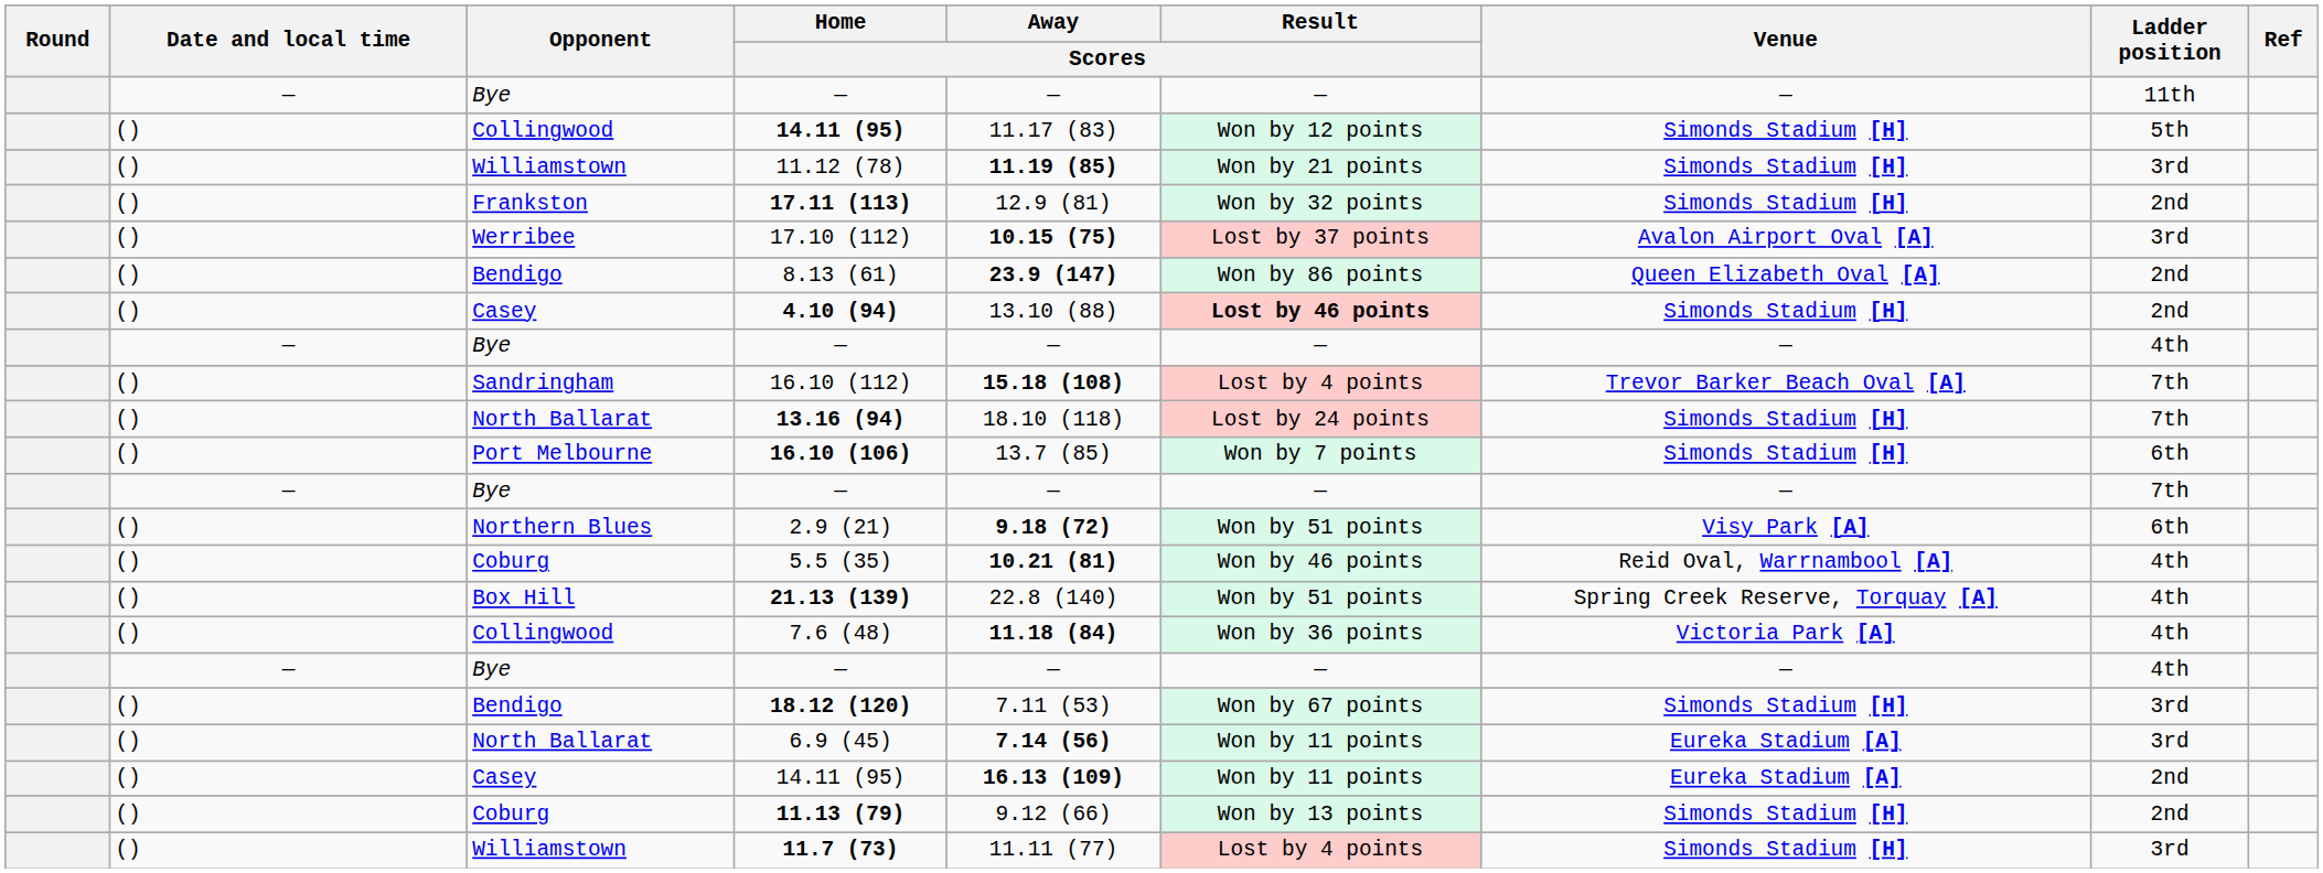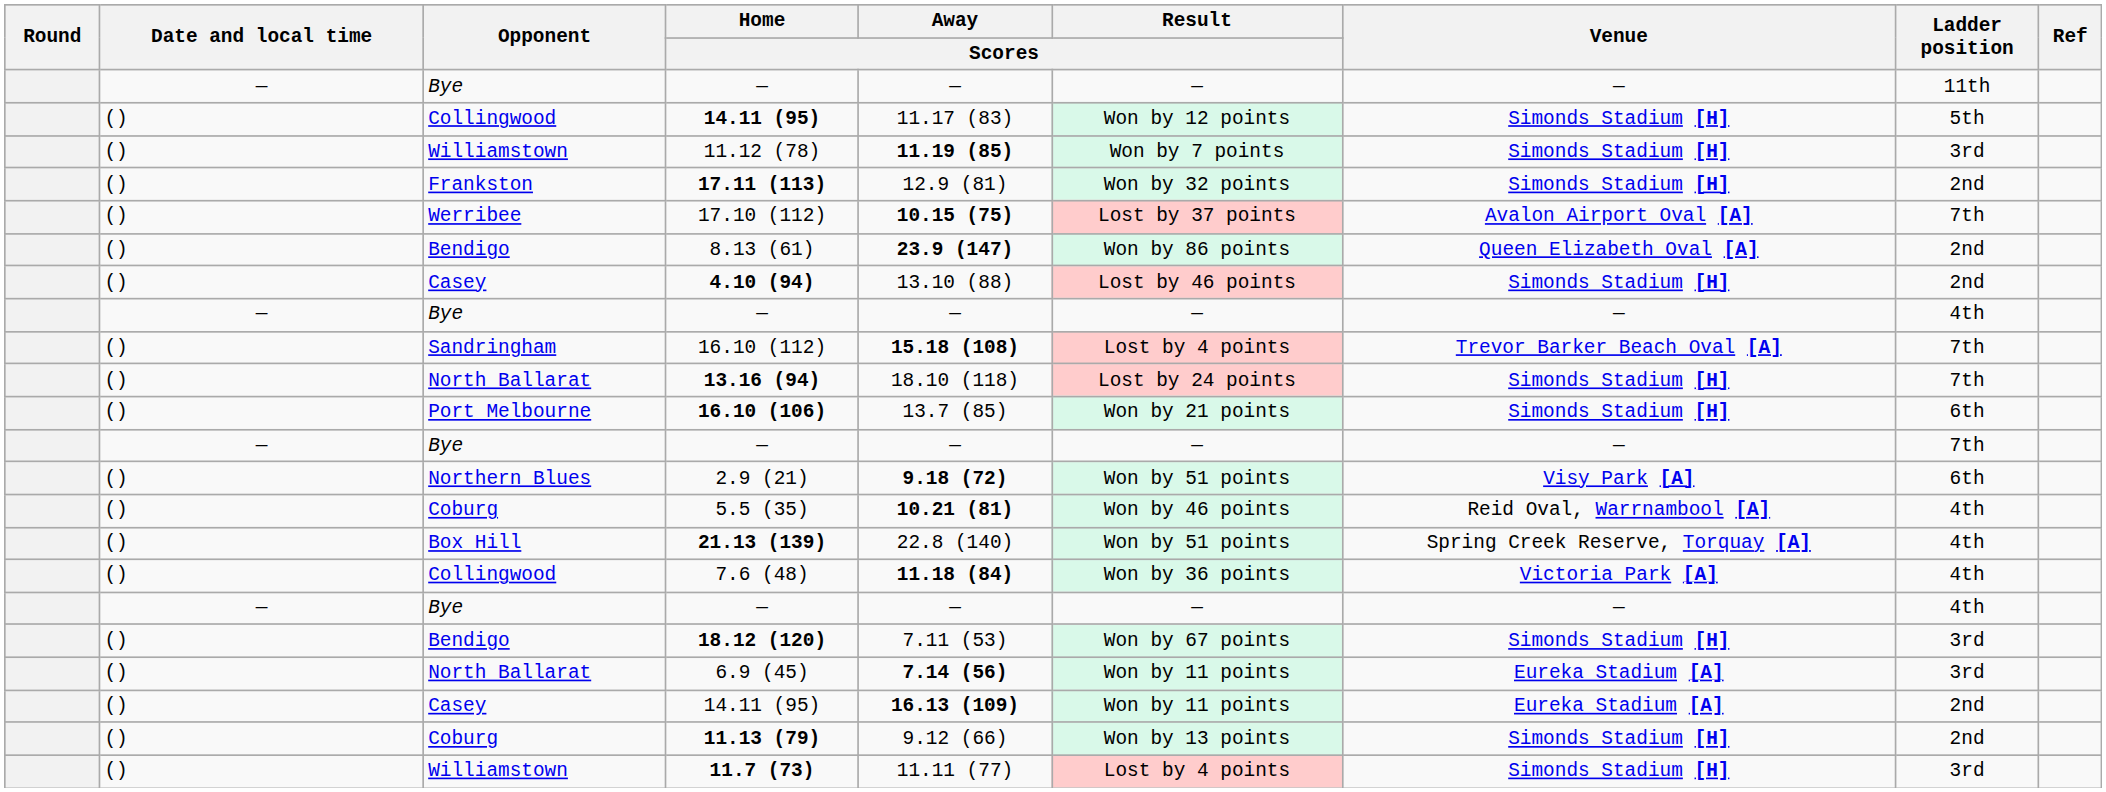 <table class="wikitable plainrowheaders sortable" style="font-size:90%; width:100%; text-align:center;">
 <tr>
 <th scope="col" rowspan="2">Round</th>
 <th scope="col" rowspan="2">Date and local time</th>
 <th scope="col" rowspan="2">Opponent</th>
 <th scope="col">Home</th>
 <th scope="col">Away</th>
 <th scope="col">Result</th>
 <th scope="col" rowspan="2">Venue</th>
 <th scope="col" rowspan="2">Ladder<br>position</th>
 <th scope="col" class="unsortable" rowspan=2>Ref</th>
 </tr>
 <tr>
 <th scope="col" colspan="3">Scores</th>
 </tr>
 <tr>
 <th scope="row"></th>
 <td>—</td>
 <td align=left><em>Bye</em></td>
 <td>—</td>
 <td>—</td>
 <td>—</td>
 <td>—</td>
 <td>11th</td>
 <td></td>
 </tr>
 <tr>
 <th scope="row"></th>
 <td align=left> ()</td>
 <td align=left><a href='#'>Collingwood</a></td>
 <td><strong>14.11 (95)</strong></td>
 <td>11.17 (83)</td>
 <td style="background:#d9f9e9;">Won by 12 points</td>
 <td><a href='#'>Simonds Stadium</a> <span></span><a href='#'><strong>[H]</strong></a></td>
 <td>5th</td>
 <td></td>
 </tr>
 <tr>
 <th scope="row"></th>
 <td align=left> ()</td>
 <td align=left><a href='#'>Williamstown</a></td>
 <td>11.12 (78)</td>
 <td><strong>11.19 (85)</strong></td>
-<td style="background:#d9f9e9;">Won by 21 points</td>
+<td style="background:#d9f9e9;">Won by 7 points</td>
 <td><a href='#'>Simonds Stadium</a> <span></span><a href='#'><strong>[H]</strong></a></td>
 <td>3rd</td>
 <td></td>
 </tr>
 <tr>
 <th scope="row"></th>
 <td align=left> ()</td>
 <td align=left><a href='#'>Frankston</a></td>
 <td><strong>17.11 (113)</strong></td>
 <td>12.9 (81)</td>
 <td style="background:#d9f9e9;">Won by 32 points</td>
 <td><a href='#'>Simonds Stadium</a> <span></span><a href='#'><strong>[H]</strong></a></td>
 <td>2nd</td>
 <td></td>
 </tr>
 <tr>
 <th scope="row"></th>
 <td align=left> ()</td>
 <td align=left><a href='#'>Werribee</a></td>
 <td>17.10 (112)</td>
 <td><strong>10.15 (75)</strong></td>
 <td style="background:#fcc;">Lost by 37 points</td>
 <td><a href='#'>Avalon Airport Oval</a> <span></span><a href='#'><strong>[A]</strong></a></td>
-<td>3rd</td>
+<td>7th</td>
 <td></td>
 </tr>
 <tr>
 <th scope="row"></th>
 <td align=left> ()</td>
 <td align=left><a href='#'>Bendigo</a></td>
 <td>8.13 (61)</td>
 <td><strong>23.9 (147)</strong></td>
 <td style="background:#d9f9e9;">Won by 86 points</td>
 <td><a href='#'>Queen Elizabeth Oval</a> <span></span><a href='#'><strong>[A]</strong></a></td>
 <td>2nd</td>
 <td></td>
 </tr>
 <tr>
 <th scope="row"></th>
 <td align=left> ()</td>
 <td align=left><a href='#'>Casey</a></td>
 <td><strong>4.10 (94)</strong></td>
 <td>13.10 (88)</td>
-<td style="background:#fcc;"><strong>Lost by 46 points</strong></td>
+<td style="background:#fcc;">Lost by 46 points</td>
 <td><a href='#'>Simonds Stadium</a> <span></span><a href='#'><strong>[H]</strong></a></td>
 <td>2nd</td>
 <td></td>
 </tr>
 <tr>
 <th scope="row"></th>
 <td>—</td>
 <td align=left><em>Bye</em></td>
 <td>—</td>
 <td>—</td>
 <td>—</td>
 <td>—</td>
 <td>4th</td>
 <td></td>
 </tr>
 <tr>
 <th scope="row"></th>
 <td align=left> ()</td>
 <td align=left><a href='#'>Sandringham</a></td>
 <td>16.10 (112)</td>
 <td><strong>15.18 (108)</strong></td>
 <td style="background:#fcc;">Lost by 4 points</td>
 <td><a href='#'>Trevor Barker Beach Oval</a> <span></span><a href='#'><strong>[A]</strong></a></td>
 <td>7th</td>
 <td></td>
 </tr>
 <tr>
 <th scope="row"></th>
 <td align=left> ()</td>
 <td align=left><a href='#'>North Ballarat</a></td>
 <td><strong>13.16 (94)</strong></td>
 <td>18.10 (118)</td>
 <td style="background:#fcc;">Lost by 24 points</td>
 <td><a href='#'>Simonds Stadium</a> <span></span><a href='#'><strong>[H]</strong></a></td>
 <td>7th</td>
 <td></td>
 </tr>
 <tr>
 <th scope="row"></th>
 <td align=left> ()</td>
 <td align=left><a href='#'>Port Melbourne</a></td>
 <td><strong>16.10 (106)</strong></td>
 <td>13.7 (85)</td>
-<td style="background:#d9f9e9;">Won by 7 points</td>
+<td style="background:#d9f9e9;">Won by 21 points</td>
 <td><a href='#'>Simonds Stadium</a> <span></span><a href='#'><strong>[H]</strong></a></td>
 <td>6th</td>
 <td></td>
 </tr>
 <tr>
 <th scope="row"></th>
 <td>—</td>
 <td align=left><em>Bye</em></td>
 <td>—</td>
 <td>—</td>
 <td>—</td>
 <td>—</td>
 <td>7th</td>
 <td></td>
 </tr>
 <tr>
 <th scope="row"></th>
 <td align=left> ()</td>
 <td align=left><a href='#'>Northern Blues</a></td>
 <td>2.9 (21)</td>
 <td><strong>9.18 (72)</strong></td>
 <td style="background:#d9f9e9;">Won by 51 points</td>
 <td><a href='#'>Visy Park</a> <span></span><a href='#'><strong>[A]</strong></a></td>
 <td>6th</td>
 <td></td>
 </tr>
 <tr>
 <th scope="row"></th>
 <td align=left> ()</td>
 <td align=left><a href='#'>Coburg</a></td>
 <td>5.5 (35)</td>
 <td><strong>10.21 (81)</strong></td>
 <td style="background:#d9f9e9;">Won by 46 points</td>
 <td>Reid Oval, <a href='#'>Warrnambool</a> <span></span><a href='#'><strong>[A]</strong></a></td>
 <td>4th</td>
 <td></td>
 </tr>
 <tr>
 <th scope="row"></th>
 <td align=left> ()</td>
 <td align=left><a href='#'>Box Hill</a></td>
 <td><strong>21.13 (139)</strong></td>
 <td>22.8 (140)</td>
 <td style="background:#d9f9e9;">Won by 51 points</td>
 <td>Spring Creek Reserve, <a href='#'>Torquay</a> <span></span><a href='#'><strong>[A]</strong></a></td>
 <td>4th</td>
 <td></td>
 </tr>
 <tr>
 <th scope="row"></th>
 <td align=left> ()</td>
 <td align=left><a href='#'>Collingwood</a></td>
 <td>7.6 (48)</td>
 <td><strong>11.18 (84)</strong></td>
 <td style="background:#d9f9e9;">Won by 36 points</td>
 <td><a href='#'>Victoria Park</a> <span></span><a href='#'><strong>[A]</strong></a></td>
 <td>4th</td>
 <td></td>
 </tr>
 <tr>
 <th scope="row"></th>
 <td>—</td>
 <td align=left><em>Bye</em></td>
 <td>—</td>
 <td>—</td>
 <td>—</td>
 <td>—</td>
 <td>4th</td>
 <td></td>
 </tr>
 <tr>
 <th scope="row"></th>
 <td align=left> ()</td>
 <td align=left><a href='#'>Bendigo</a></td>
 <td><strong>18.12 (120)</strong></td>
 <td>7.11 (53)</td>
 <td style="background:#d9f9e9;">Won by 67 points</td>
 <td><a href='#'>Simonds Stadium</a> <span></span><a href='#'><strong>[H]</strong></a></td>
 <td>3rd</td>
 <td></td>
 </tr>
 <tr>
 <th scope="row"></th>
 <td align=left> ()</td>
 <td align=left><a href='#'>North Ballarat</a></td>
 <td>6.9 (45)</td>
 <td><strong>7.14 (56)</strong></td>
 <td style="background:#d9f9e9;">Won by 11 points</td>
 <td><a href='#'>Eureka Stadium</a> <span></span><a href='#'><strong>[A]</strong></a></td>
 <td>3rd</td>
 <td></td>
 </tr>
 <tr>
 <th scope="row"></th>
 <td align=left> ()</td>
 <td align=left><a href='#'>Casey</a></td>
 <td>14.11 (95)</td>
 <td><strong>16.13 (109)</strong></td>
 <td style="background:#d9f9e9;">Won by 11 points</td>
 <td><a href='#'>Eureka Stadium</a> <span></span><a href='#'><strong>[A]</strong></a></td>
 <td>2nd</td>
 <td></td>
 </tr>
 <tr>
 <th scope="row"></th>
 <td align=left> ()</td>
 <td align=left><a href='#'>Coburg</a></td>
 <td><strong>11.13 (79)</strong></td>
 <td>9.12 (66)</td>
 <td style="background:#d9f9e9;">Won by 13 points</td>
 <td><a href='#'>Simonds Stadium</a> <span></span><a href='#'><strong>[H]</strong></a></td>
 <td>2nd</td>
 <td></td>
 </tr>
 <tr>
 <th scope="row"></th>
 <td align=left> ()</td>
 <td align=left><a href='#'>Williamstown</a></td>
 <td><strong>11.7 (73)</strong></td>
 <td>11.11 (77)</td>
 <td style="background:#fcc;">Lost by 4 points</td>
 <td><a href='#'>Simonds Stadium</a> <span></span><a href='#'><strong>[H]</strong></a></td>
 <td>3rd</td>
 <td></td>
 </tr>
 </table>
